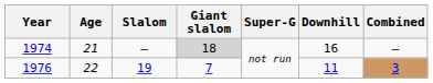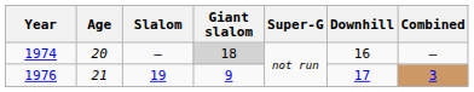 <table class=wikitable style="text-align:center">
 <tr>
 <th>  Year  </th>
 <th> Age </th>
 <th> Slalom </th>
 <th> Giant <br> slalom </th>
 <th>Super-G</th>
 <th>Downhill</th>
 <th>Combined</th>
 </tr>
 <tr>
 <td><a href='#'>1974</a></td>
-<td><em>21</em></td>
+<td><em>20</em></td>
 <td>—</td>
 <td style="background: lightgrey;">18</td>
 <td rowspan=2><small><em>not run</em></small></td>
 <td>16</td>
 <td>—</td>
 </tr>
 <tr>
 <td><a href='#'>1976</a></td>
-<td><em>22</em></td>
+<td><em>21</em></td>
 <td><a href='#'>19</a></td>
-<td><a href='#'>7</a></td>
-<td><a href='#'>11</a></td>
+<td><a href='#'>9</a></td>
+<td><a href='#'>17</a></td>
 <td style="background:#c96;"><a href='#'>3</a></td>
 </tr>
 </table>
